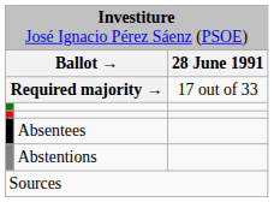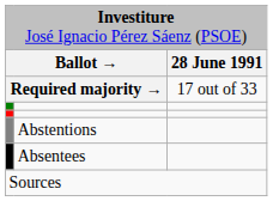 <table class="wikitable" style="text-align:center;">
 <tr>
 <td colspan="3" align="center" bgcolor="#C0C0C0"><strong>Investiture</strong><br><a href='#'>José Ignacio Pérez Sáenz</a> (<a href='#'>PSOE</a>)</td>
 </tr>
 <tr>
 <th colspan="2" width="150px">Ballot →</th>
 <th>28 June 1991</th>
 </tr>
 <tr>
 <th colspan="2">Required majority →</th>
 <td>17 out of 33 </td>
 </tr>
 <tr>
 <th width="1px" style="background:green;"></th>
 <td align="left"></td>
 <td></td>
 </tr>
 <tr>
 <th style="color:inherit;background:red;"></th>
 <td align="left"></td>
 <td></td>
 </tr>
 <tr>
-<th style="color:inherit;background:black;"></th>
-<td align="left"><span>Absentees</span></td>
+<th style="color:inherit;background:gray;"></th>
+<td align="left"><span>Abstentions</span></td>
 <td></td>
 </tr>
 <tr>
-<th style="color:inherit;background:gray;"></th>
-<td align="left"><span>Abstentions</span></td>
+<th style="color:inherit;background:black;"></th>
+<td align="left"><span>Absentees</span></td>
 <td></td>
 </tr>
 <tr>
 <td align="left" colspan="3">Sources</td>
 </tr>
 </table>
